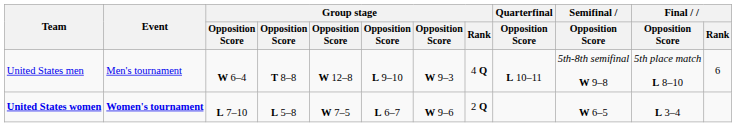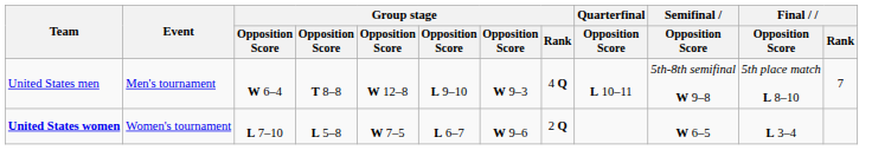 <table class=wikitable style=font-size:90%;text-align:center>
 <tr>
 <th rowspan=2>Team</th>
 <th rowspan=2>Event</th>
 <th colspan=6>Group stage</th>
 <th>Quarterfinal</th>
 <th>Semifinal / </th>
 <th colspan=2>Final /  / </th>
 </tr>
 <tr style=font-size:95%>
 <th>Opposition<br>Score</th>
 <th>Opposition<br>Score</th>
 <th>Opposition<br>Score</th>
 <th>Opposition<br>Score</th>
 <th>Opposition<br>Score</th>
 <th>Rank</th>
 <th>Opposition<br>Score</th>
 <th>Opposition<br>Score</th>
 <th>Opposition<br>Score</th>
 <th>Rank</th>
 </tr>
 <tr>
 <td align=left><a href='#'>United States men</a></td>
 <td align=left><a href='#'>Men's tournament</a></td>
 <td><br><strong>W</strong> 6–4</td>
 <td><br><strong>T</strong> 8–8</td>
 <td><br><strong>W</strong> 12–8</td>
 <td><br><strong>L</strong> 9–10</td>
 <td><br><strong>W</strong> 9–3</td>
 <td>4 <strong>Q</strong></td>
 <td><br><strong>L</strong> 10–11</td>
 <td><em>5th-8th semifinal</em><br><br><strong>W</strong> 9–8</td>
 <td><em>5th place match</em><br><br><strong>L</strong> 8–10</td>
-<td>6</td>
+<td>7</td>
 </tr>
 <tr>
 <td align=left><strong><a href='#'>United States women</a></strong></td>
-<td align=left><strong><a href='#'>Women's tournament</a></strong></td>
+<td align=left><a href='#'>Women's tournament</a></td>
 <td><br><strong>L</strong> 7–10</td>
 <td><br><strong>L</strong> 5–8</td>
 <td><br><strong>W</strong> 7–5</td>
 <td><br><strong>L</strong> 6–7</td>
 <td><br><strong>W</strong> 9–6</td>
 <td>2 <strong>Q</strong></td>
 <td></td>
 <td><br><strong>W</strong> 6–5</td>
 <td><br><strong>L</strong> 3–4</td>
 <td></td>
 </tr>
 </table>
